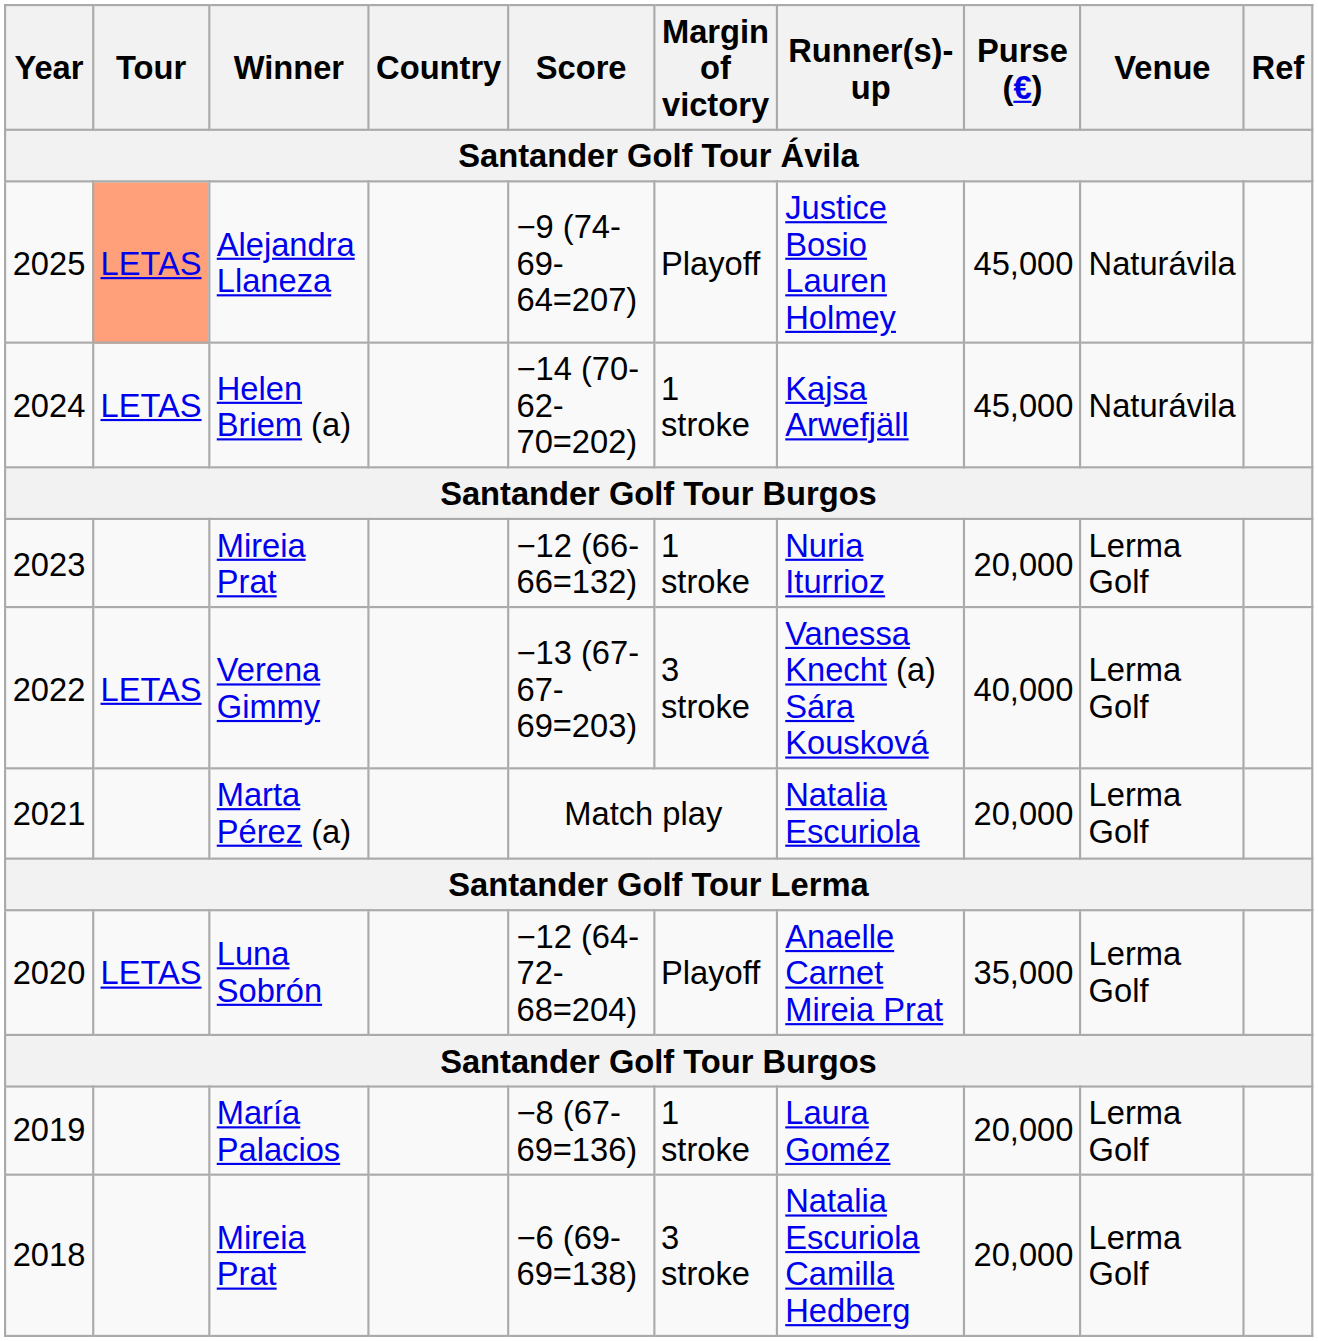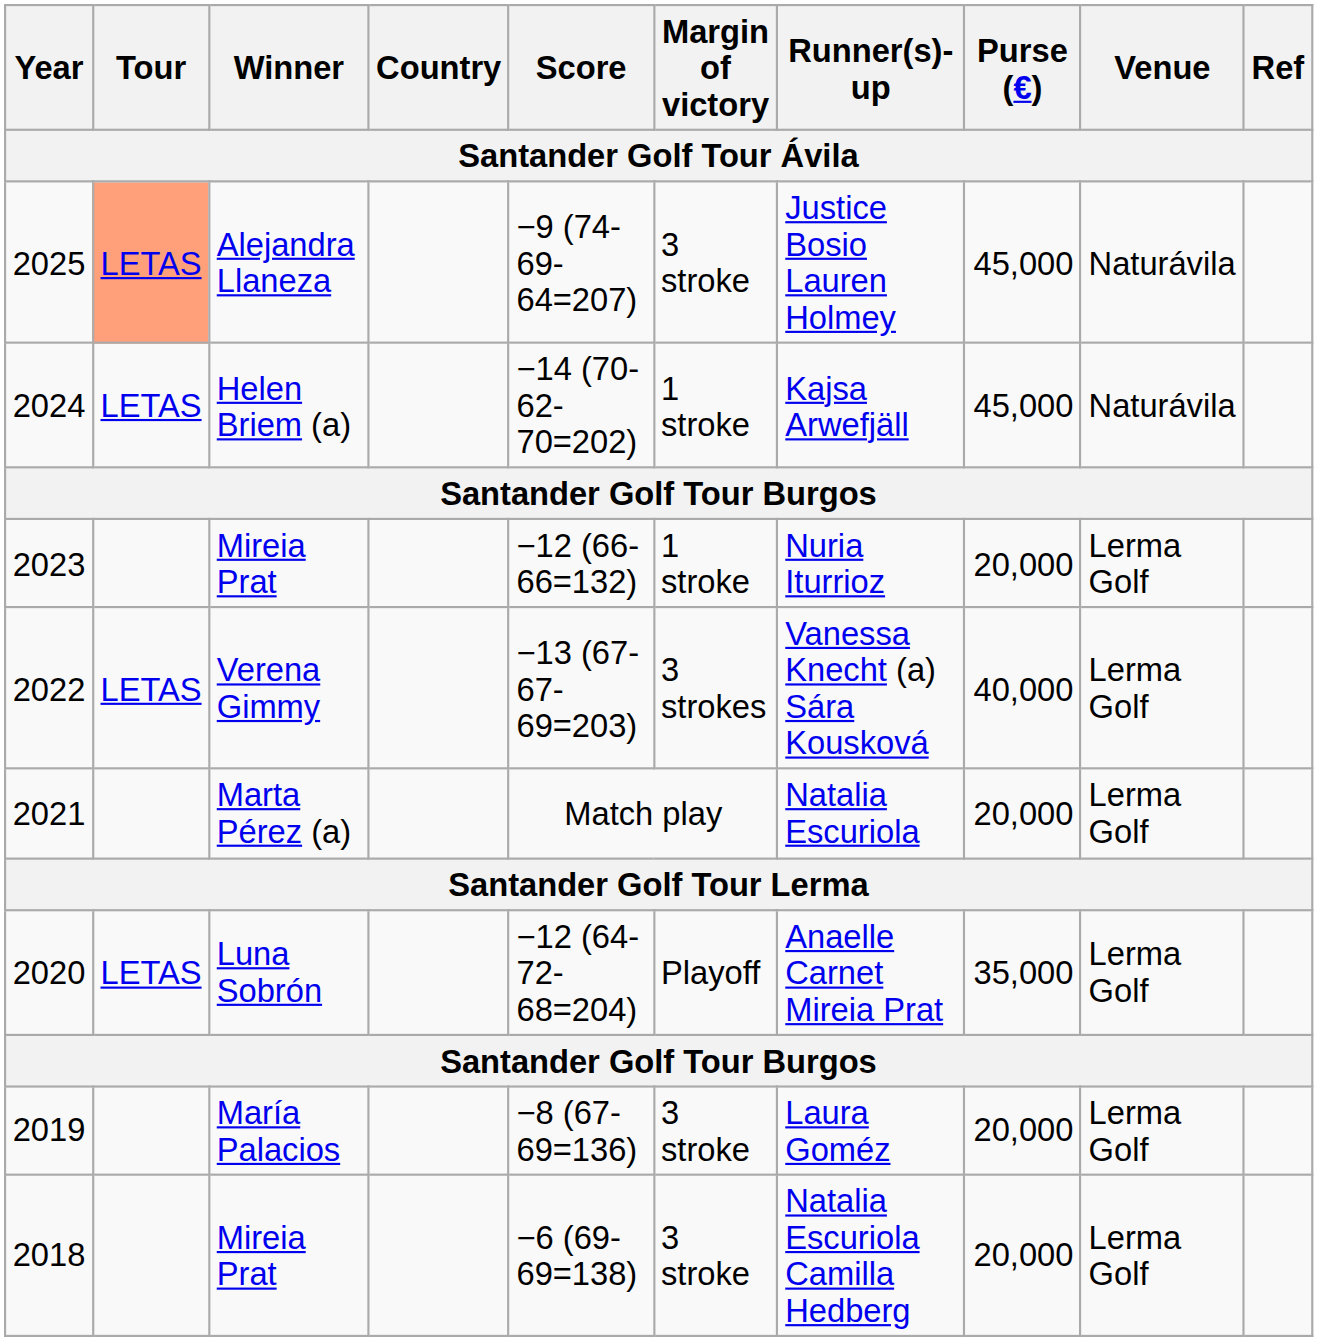 <table class=wikitable style="font-size:95%">
 <tr>
 <th>Year</th>
 <th>Tour</th>
 <th>Winner</th>
 <th>Country</th>
 <th>Score</th>
 <th>Margin of<br>victory</th>
 <th>Runner(s)-up</th>
 <th>Purse (<a href='#'>€</a>)</th>
 <th>Venue</th>
 <th>Ref</th>
 </tr>
 <tr>
 <th colspan=10 align=center>Santander Golf Tour Ávila</th>
 </tr>
 <tr>
 <td align=center>2025</td>
 <td style="background: lightsalmon;"><a href='#'>LETAS</a></td>
 <td><a href='#'>Alejandra Llaneza</a></td>
 <td></td>
 <td>−9 (74-69-64=207)</td>
-<td>Playoff</td>
+<td>3 stroke</td>
 <td> <a href='#'>Justice Bosio</a><br> <a href='#'>Lauren Holmey</a></td>
 <td align=right>45,000</td>
 <td>Naturávila</td>
 <td></td>
 </tr>
 <tr>
 <td align=center>2024</td>
 <td><a href='#'>LETAS</a></td>
 <td><a href='#'>Helen Briem</a> (a)</td>
 <td></td>
 <td>−14 (70-62-70=202)</td>
 <td>1 stroke</td>
 <td> <a href='#'>Kajsa Arwefjäll</a></td>
 <td align=right>45,000</td>
 <td>Naturávila</td>
 <td></td>
 </tr>
 <tr>
 <th colspan=10 align=center>Santander Golf Tour Burgos</th>
 </tr>
 <tr>
 <td align=center>2023</td>
 <td></td>
 <td><a href='#'>Mireia Prat</a></td>
 <td></td>
 <td>−12 (66-66=132)</td>
 <td>1 stroke</td>
 <td> <a href='#'>Nuria Iturrioz</a></td>
 <td align=right>20,000</td>
 <td>Lerma Golf</td>
 <td></td>
 </tr>
 <tr>
 <td align=center>2022</td>
 <td><a href='#'>LETAS</a></td>
 <td><a href='#'>Verena Gimmy</a></td>
 <td></td>
 <td>−13 (67-67-69=203)</td>
-<td>3 stroke</td>
+<td>3 strokes</td>
 <td> <a href='#'>Vanessa Knecht</a> (a)<br> <a href='#'>Sára Kousková</a></td>
 <td align=right>40,000</td>
 <td>Lerma Golf</td>
 <td></td>
 </tr>
 <tr>
 <td align=center>2021</td>
 <td></td>
 <td><a href='#'>Marta Pérez</a> (a)</td>
 <td></td>
 <td colspan=2 align=center>Match play</td>
 <td> <a href='#'>Natalia Escuriola</a></td>
 <td align=right>20,000</td>
 <td>Lerma Golf</td>
 <td></td>
 </tr>
 <tr>
 <th colspan=10 align=center>Santander Golf Tour Lerma</th>
 </tr>
 <tr>
 <td align=center>2020</td>
 <td><a href='#'>LETAS</a></td>
 <td><a href='#'>Luna Sobrón</a></td>
 <td></td>
 <td>−12 (64-72-68=204)</td>
 <td>Playoff</td>
 <td> <a href='#'>Anaelle Carnet</a><br> <a href='#'>Mireia Prat</a></td>
 <td align=right>35,000</td>
 <td>Lerma Golf</td>
 <td></td>
 </tr>
 <tr>
 <th colspan=10 align=center>Santander Golf Tour Burgos</th>
 </tr>
 <tr>
 <td align=center>2019</td>
 <td></td>
 <td><a href='#'>María Palacios</a></td>
 <td></td>
 <td>−8 (67-69=136)</td>
-<td>1 stroke</td>
+<td>3 stroke</td>
 <td> <a href='#'>Laura Goméz</a></td>
 <td align=right>20,000</td>
 <td>Lerma Golf</td>
 <td></td>
 </tr>
 <tr>
 <td align=center>2018</td>
 <td></td>
 <td><a href='#'>Mireia Prat</a></td>
 <td></td>
 <td>−6 (69-69=138)</td>
 <td>3 stroke</td>
 <td> <a href='#'>Natalia Escuriola</a><br> <a href='#'>Camilla Hedberg</a></td>
 <td align=right>20,000</td>
 <td>Lerma Golf</td>
 <td></td>
 </tr>
 </table>
